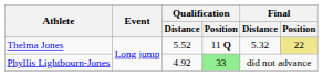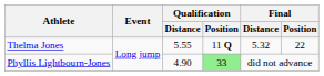 <table class=wikitable style="font-size:90%">
 <tr>
 <th rowspan="2">Athlete</th>
 <th rowspan="2">Event</th>
 <th colspan="2">Qualification</th>
 <th colspan="2">Final</th>
 </tr>
 <tr style="font-size:95%">
 <th>Distance</th>
 <th>Position</th>
 <th>Distance</th>
 <th>Position</th>
 </tr>
 <tr align=center>
 <td align=left><a href='#'>Thelma Jones</a></td>
 <td align=left rowspan=2><a href='#'>Long jump</a></td>
-<td>5.52</td>
+<td>5.55</td>
 <td>11 <strong>Q</strong></td>
 <td>5.32</td>
-<td style="background: khaki;">22</td>
+<td>22</td>
 </tr>
 <tr align=center>
 <td align=left><a href='#'>Phyllis Lightbourn-Jones</a></td>
-<td>4.92</td>
+<td>4.90</td>
 <td style="background: lightgreen;">33</td>
 <td colspan=2>did not advance</td>
 </tr>
 </table>
